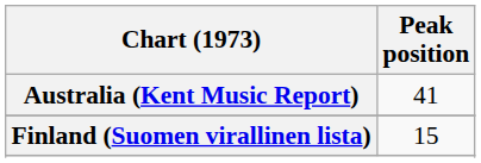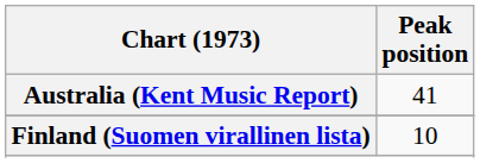 <table class="wikitable sortable plainrowheaders" style="text-align:center">
 <tr>
 <th scope="col">Chart (1973)</th>
 <th scope="col">Peak<br>position</th>
 </tr>
 <tr>
 <th scope="row">Australia (<a href='#'>Kent Music Report</a>)</th>
 <td>41</td>
 </tr>
 <tr>
 </tr>
 <tr>
 </tr>
 <tr>
 <th scope="row">Finland (<a href='#'>Suomen virallinen lista</a>)</th>
-<td>15</td>
+<td>10</td>
 </tr>
 <tr>
 </tr>
 <tr>
 </tr>
 <tr>
 </tr>
 <tr>
 </tr>
 <tr>
 </tr>
 <tr>
 </tr>
 <tr>
 </tr>
 </table>
